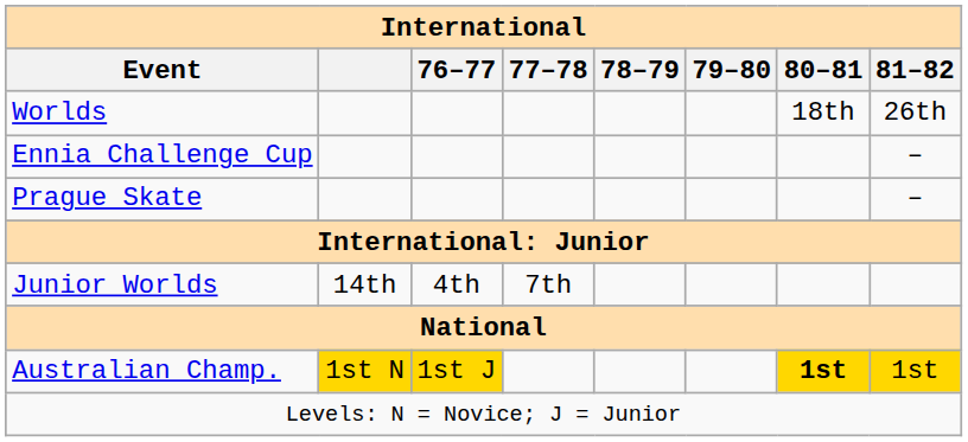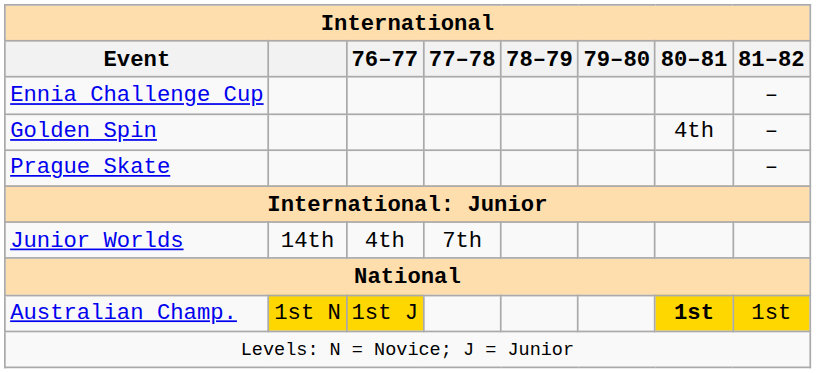 <table class="wikitable" style="text-align:center">
 <tr>
 <th style="background-color: #ffdead; " colspan=8 align=center>International</th>
 </tr>
 <tr>
 <th>Event</th>
 <th></th>
 <th>76–77</th>
 <th>77–78</th>
 <th>78–79</th>
 <th>79–80</th>
 <th>80–81</th>
 <th>81–82</th>
 </tr>
 <tr>
-<td align=left><a href='#'>Worlds</a></td>
-<td></td>
-<td></td>
-<td></td>
-<td></td>
-<td></td>
-<td>18th</td>
-<td>26th</td>
-</tr>
-<tr>
 <td align=left><a href='#'>Ennia Challenge Cup</a></td>
 <td></td>
 <td></td>
 <td></td>
 <td></td>
 <td></td>
 <td></td>
+<td>–</td>
+</tr>
+<tr>
+<td align=left><a href='#'>Golden Spin</a></td>
+<td></td>
+<td></td>
+<td></td>
+<td></td>
+<td></td>
+<td>4th</td>
 <td>–</td>
 </tr>
 <tr>
 <td align=left><a href='#'>Prague Skate</a></td>
 <td></td>
 <td></td>
 <td></td>
 <td></td>
 <td></td>
 <td></td>
 <td>–</td>
 </tr>
 <tr>
 <th style="background-color: #ffdead; " colspan=8 align=center>International: Junior</th>
 </tr>
 <tr>
 <td align=left><a href='#'>Junior Worlds</a></td>
 <td>14th</td>
 <td>4th</td>
 <td>7th</td>
 <td></td>
 <td></td>
 <td></td>
 <td></td>
 </tr>
 <tr>
 <th style="background-color: #ffdead; " colspan=8 align=center>National</th>
 </tr>
 <tr>
 <td align=left><a href='#'>Australian Champ.</a></td>
 <td bgcolor=gold>1st N</td>
 <td bgcolor=gold>1st J</td>
 <td></td>
 <td></td>
 <td></td>
 <td bgcolor=gold><strong>1st</strong></td>
 <td bgcolor=gold>1st</td>
 </tr>
 <tr>
 <td colspan=8 align=center><small> Levels: N = Novice; J = Junior </small></td>
 </tr>
 </table>
